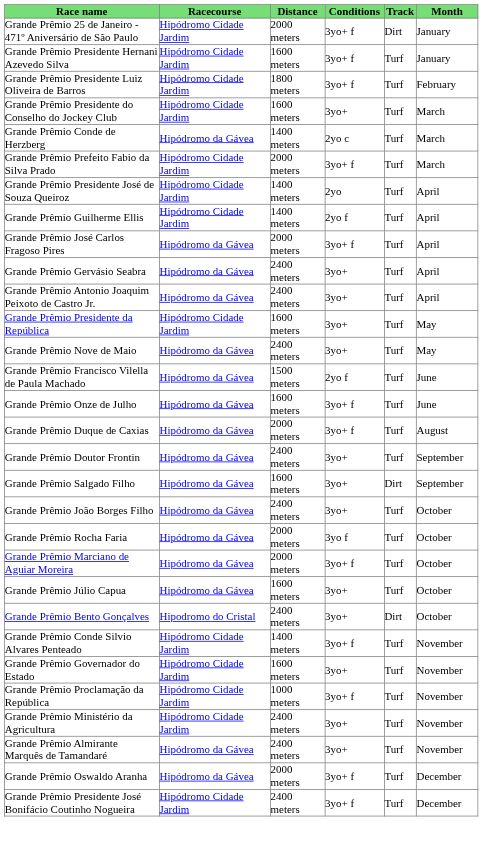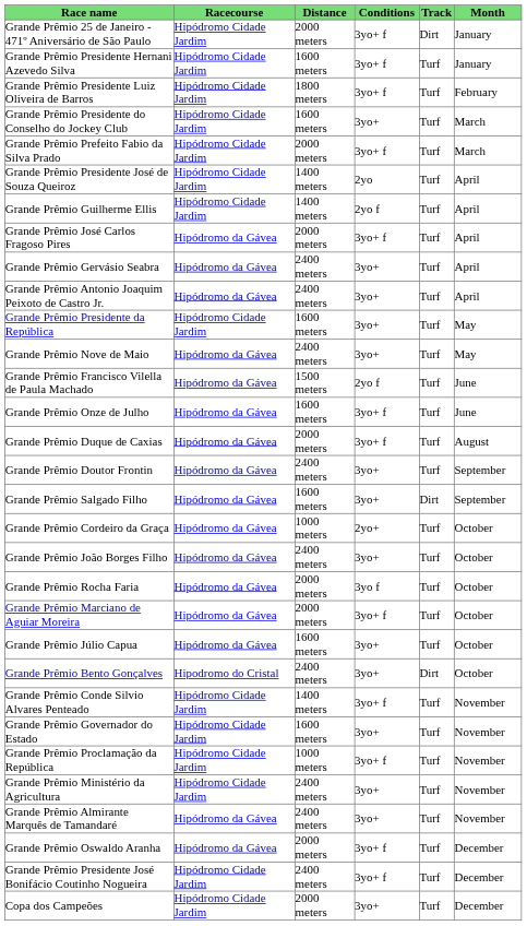 <table class = "sortable" | border="1" cellpadding="0" style="border-collapse: collapse; font-size:90%">
 <tr bgcolor="#77dd77" align="center">
 <th>Race name</th>
 <th>Racecourse</th>
 <th>Distance</th>
 <th>Conditions</th>
 <th>Track</th>
 <th>Month</th>
 </tr>
 <tr>
 <td width="305">Grande Prêmio 25 de Janeiro - 471º Aniversário de São Paulo</td>
 <td width="205"><a href='#'>Hipódromo Cidade Jardim</a></td>
 <td width="85">2000 meters</td>
 <td width="85">3yo+ f</td>
 <td width="45">Dirt</td>
 <td width="95">January</td>
 </tr>
 <tr>
 <td>Grande Prêmio Presidente Hernani Azevedo Silva</td>
 <td><a href='#'>Hipódromo Cidade Jardim</a></td>
 <td>1600 meters</td>
 <td>3yo+ f</td>
 <td>Turf</td>
 <td>January</td>
 </tr>
 <tr>
 <td>Grande Prêmio Presidente Luiz Oliveira de Barros</td>
 <td><a href='#'>Hipódromo Cidade Jardim</a></td>
 <td>1800 meters</td>
 <td>3yo+ f</td>
 <td>Turf</td>
 <td>February</td>
 </tr>
 <tr>
 <td>Grande Prêmio Presidente do Conselho do Jockey Club</td>
 <td><a href='#'>Hipódromo Cidade Jardim</a></td>
 <td>1600 meters</td>
 <td>3yo+</td>
-<td>Turf</td>
-<td>March</td>
-</tr>
-<tr>
-<td>Grande Prêmio Conde de Herzberg</td>
-<td><a href='#'>Hipódromo da Gávea</a></td>
-<td>1400 meters</td>
-<td>2yo c</td>
 <td>Turf</td>
 <td>March</td>
 </tr>
 <tr>
 <td>Grande Prêmio Prefeito Fabio da Silva Prado</td>
 <td><a href='#'>Hipódromo Cidade Jardim</a></td>
 <td>2000 meters</td>
 <td>3yo+ f</td>
 <td>Turf</td>
 <td>March</td>
 </tr>
 <tr>
 <td>Grande Prêmio Presidente José de Souza Queiroz</td>
 <td><a href='#'>Hipódromo Cidade Jardim</a></td>
 <td>1400 meters</td>
 <td>2yo</td>
 <td>Turf</td>
 <td>April</td>
 </tr>
 <tr>
 <td>Grande Prêmio Guilherme Ellis</td>
 <td><a href='#'>Hipódromo Cidade Jardim</a></td>
 <td>1400 meters</td>
 <td>2yo f</td>
 <td>Turf</td>
 <td>April</td>
 </tr>
 <tr>
 <td>Grande Prêmio José Carlos Fragoso Pires</td>
 <td><a href='#'>Hipódromo da Gávea</a></td>
 <td>2000 meters</td>
 <td>3yo+ f</td>
 <td>Turf</td>
 <td>April</td>
 </tr>
 <tr>
 <td>Grande Prêmio Gervásio Seabra</td>
 <td><a href='#'>Hipódromo da Gávea</a></td>
 <td>2400 meters</td>
 <td>3yo+</td>
 <td>Turf</td>
 <td>April</td>
 </tr>
 <tr>
 <td>Grande Prêmio Antonio Joaquim Peixoto de Castro Jr.</td>
 <td><a href='#'>Hipódromo da Gávea</a></td>
 <td>2400 meters</td>
 <td>3yo+</td>
 <td>Turf</td>
 <td>April</td>
 </tr>
 <tr>
 <td><a href='#'>Grande Prêmio Presidente da República</a></td>
 <td><a href='#'>Hipódromo Cidade Jardim</a></td>
 <td>1600 meters</td>
 <td>3yo+</td>
 <td>Turf</td>
 <td>May</td>
 </tr>
 <tr>
 <td>Grande Prêmio Nove de Maio</td>
 <td><a href='#'>Hipódromo da Gávea</a></td>
 <td>2400 meters</td>
 <td>3yo+</td>
 <td>Turf</td>
 <td>May</td>
 </tr>
 <tr>
 <td>Grande Prêmio Francisco Vilella de Paula Machado</td>
 <td><a href='#'>Hipódromo da Gávea</a></td>
 <td>1500 meters</td>
 <td>2yo f</td>
 <td>Turf</td>
 <td>June</td>
 </tr>
 <tr>
 <td>Grande Prêmio Onze de Julho</td>
 <td><a href='#'>Hipódromo da Gávea</a></td>
 <td>1600 meters</td>
 <td>3yo+ f</td>
 <td>Turf</td>
 <td>June</td>
 </tr>
 <tr>
 <td>Grande Prêmio Duque de Caxias</td>
 <td><a href='#'>Hipódromo da Gávea</a></td>
 <td>2000 meters</td>
 <td>3yo+ f</td>
 <td>Turf</td>
 <td>August</td>
 </tr>
 <tr>
 <td>Grande Prêmio Doutor Frontin</td>
 <td><a href='#'>Hipódromo da Gávea</a></td>
 <td>2400 meters</td>
 <td>3yo+</td>
 <td>Turf</td>
 <td>September</td>
 </tr>
 <tr>
 <td>Grande Prêmio Salgado Filho</td>
 <td><a href='#'>Hipódromo da Gávea</a></td>
 <td>1600 meters</td>
 <td>3yo+</td>
 <td>Dirt</td>
 <td>September</td>
 </tr>
 <tr>
+<td>Grande Prêmio Cordeiro da Graça</td>
+<td><a href='#'>Hipódromo da Gávea</a></td>
+<td>1000 meters</td>
+<td>2yo+</td>
+<td>Turf</td>
+<td>October</td>
+</tr>
+<tr>
 <td>Grande Prêmio João Borges Filho</td>
 <td><a href='#'>Hipódromo da Gávea</a></td>
 <td>2400 meters</td>
 <td>3yo+</td>
 <td>Turf</td>
 <td>October</td>
 </tr>
 <tr>
 <td>Grande Prêmio Rocha Faria</td>
 <td><a href='#'>Hipódromo da Gávea</a></td>
 <td>2000 meters</td>
 <td>3yo f</td>
 <td>Turf</td>
 <td>October</td>
 </tr>
 <tr>
 <td><a href='#'>Grande Prêmio Marciano de Aguiar Moreira</a></td>
 <td><a href='#'>Hipódromo da Gávea</a></td>
 <td>2000 meters</td>
 <td>3yo+ f</td>
 <td>Turf</td>
 <td>October</td>
 </tr>
 <tr>
 <td>Grande Prêmio Júlio Capua</td>
 <td><a href='#'>Hipódromo da Gávea</a></td>
 <td>1600 meters</td>
 <td>3yo+</td>
 <td>Turf</td>
 <td>October</td>
 </tr>
 <tr>
 <td><a href='#'>Grande Prêmio Bento Gonçalves</a></td>
 <td><a href='#'>Hipodromo do Cristal</a></td>
 <td>2400 meters</td>
 <td>3yo+</td>
 <td>Dirt</td>
 <td>October</td>
 </tr>
 <tr>
 <td>Grande Prêmio Conde Silvio Alvares Penteado</td>
 <td><a href='#'>Hipódromo Cidade Jardim</a></td>
 <td>1400 meters</td>
 <td>3yo+ f</td>
 <td>Turf</td>
 <td>November</td>
 </tr>
 <tr>
 <td>Grande Prêmio Governador do Estado</td>
 <td><a href='#'>Hipódromo Cidade Jardim</a></td>
 <td>1600 meters</td>
 <td>3yo+</td>
 <td>Turf</td>
 <td>November</td>
 </tr>
 <tr>
 <td>Grande Prêmio Proclamação da República</td>
 <td><a href='#'>Hipódromo Cidade Jardim</a></td>
 <td>1000 meters</td>
 <td>3yo+ f</td>
 <td>Turf</td>
 <td>November</td>
 </tr>
 <tr>
 <td>Grande Prêmio Ministério da Agricultura</td>
 <td><a href='#'>Hipódromo Cidade Jardim</a></td>
 <td>2400 meters</td>
 <td>3yo+</td>
 <td>Turf</td>
 <td>November</td>
 </tr>
 <tr>
 <td>Grande Prêmio Almirante Marquês de Tamandaré</td>
 <td><a href='#'>Hipódromo da Gávea</a></td>
 <td>2400 meters</td>
 <td>3yo+</td>
 <td>Turf</td>
 <td>November</td>
 </tr>
 <tr>
 <td>Grande Prêmio Oswaldo Aranha</td>
 <td><a href='#'>Hipódromo da Gávea</a></td>
 <td>2000 meters</td>
 <td>3yo+ f</td>
 <td>Turf</td>
 <td>December</td>
 </tr>
 <tr>
 <td>Grande Prêmio Presidente José Bonifácio Coutinho Nogueira</td>
 <td><a href='#'>Hipódromo Cidade Jardim</a></td>
 <td>2400 meters</td>
 <td>3yo+ f</td>
 <td>Turf</td>
 <td>December</td>
 </tr>
+<tr>
+<td>Copa dos Campeões</td>
+<td><a href='#'>Hipódromo Cidade Jardim</a></td>
+<td>2000 meters</td>
+<td>3yo+</td>
+<td>Turf</td>
+<td>December</td>
+</tr>
 </table>
